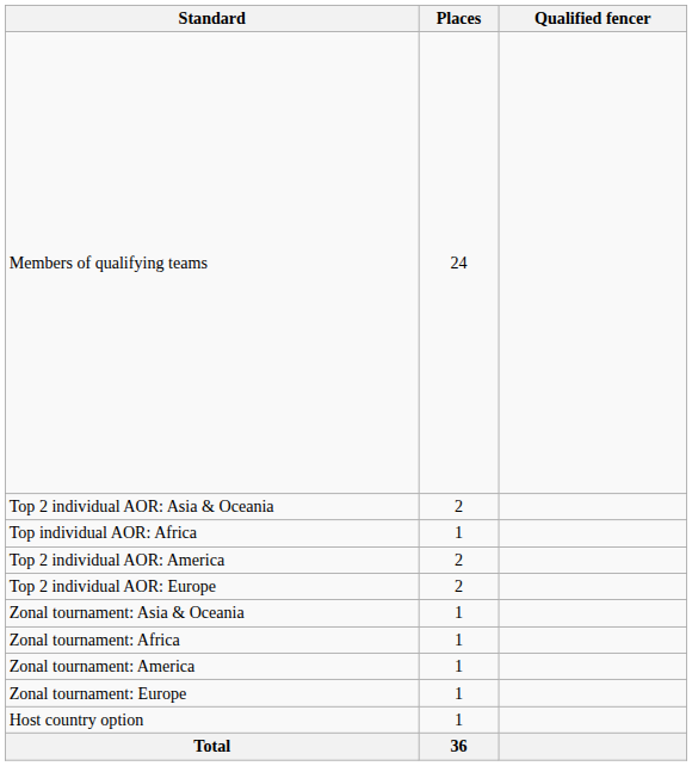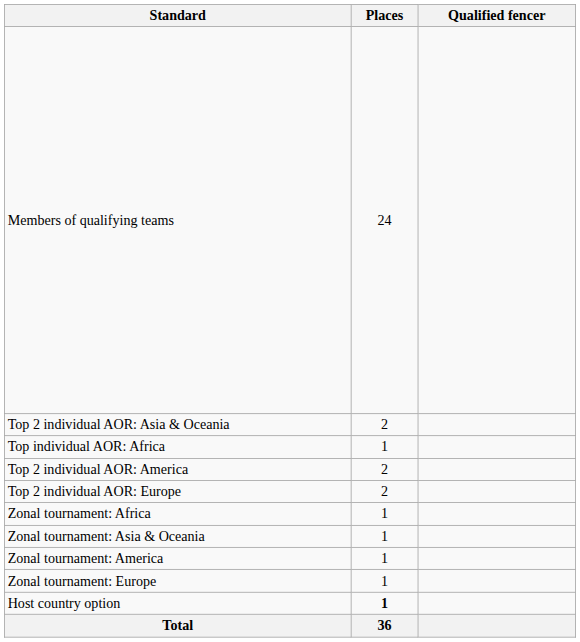 <table class="wikitable" width=650>
 <tr>
 <th>Standard</th>
 <th>Places</th>
 <th>Qualified fencer</th>
 </tr>
 <tr>
 <td>Members of qualifying teams</td>
 <td align=center>24</td>
 <td><br><br><br><br><br><br><br><br><br><br><br><br><br><br><br><br><br><br><br><br><br><br><br><br></td>
 </tr>
 <tr>
 <td>Top 2 individual AOR: Asia & Oceania</td>
 <td align=center>2</td>
 <td><br></td>
 </tr>
 <tr>
 <td>Top individual AOR: Africa</td>
 <td align=center>1</td>
 <td></td>
 </tr>
 <tr>
 <td>Top 2 individual AOR: America</td>
 <td align=center>2</td>
 <td><br></td>
 </tr>
 <tr>
 <td>Top 2 individual AOR: Europe</td>
 <td align=center>2</td>
 <td><br></td>
 </tr>
 <tr>
-<td>Zonal tournament: Asia & Oceania</td>
+<td>Zonal tournament: Africa</td>
 <td align=center>1</td>
 <td></td>
 </tr>
 <tr>
-<td>Zonal tournament: Africa</td>
+<td>Zonal tournament: Asia & Oceania</td>
 <td align=center>1</td>
 <td></td>
 </tr>
 <tr>
 <td>Zonal tournament: America</td>
 <td align=center>1</td>
 <td><s></s><br></td>
 </tr>
 <tr>
 <td>Zonal tournament: Europe</td>
 <td align=center>1</td>
 <td></td>
 </tr>
 <tr>
 <td>Host country option</td>
-<td align=center>1</td>
+<td align=center><strong>1</strong></td>
 <td></td>
 </tr>
 <tr>
 <th>Total</th>
 <th>36</th>
 <th></th>
 </tr>
 </table>
